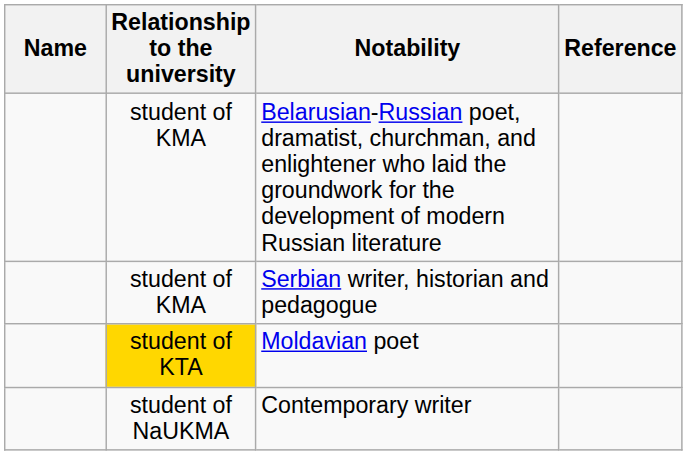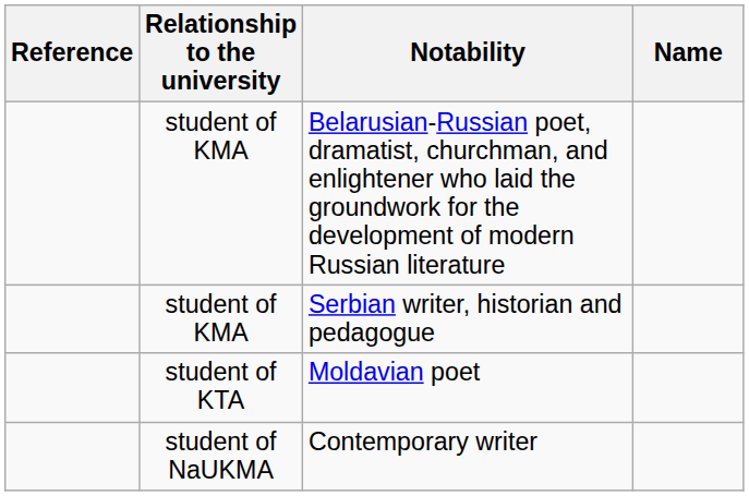 <table class="wikitable sortable" style="width:75%">
 <tr>
-<th width="15%">Name</th>
+<th width="5%" class="unsortable">Reference</th>
 <th width="5%">Relationship to the university</th>
 <th width="45%">Notability</th>
-<th width="5%" class="unsortable">Reference</th>
+<th width="15%">Name</th>
 </tr>
 <tr valign="top">
-<td></td>
+<td align="center"></td>
 <td align="center">student of KMA</td>
 <td><a href='#'>Belarusian</a>-<a href='#'>Russian</a> poet, dramatist, churchman, and enlightener who laid the groundwork for the development of modern Russian literature</td>
-<td align="center"></td>
+<td></td>
 </tr>
 <tr valign="top">
-<td></td>
+<td align="center"></td>
 <td align="center">student of KMA</td>
 <td><a href='#'>Serbian</a> writer, historian and pedagogue</td>
-<td align="center"></td>
+<td></td>
 </tr>
 <tr valign="top">
+<td align="center"></td>
+<td align="center">student of KTA</td>
+<td><a href='#'>Moldavian</a> poet</td>
 <td></td>
-<td align="center" style="background: gold;">student of KTA</td>
-<td><a href='#'>Moldavian</a> poet</td>
-<td align="center"></td>
 </tr>
 <tr valign="top">
-<td></td>
+<td align="center"></td>
 <td align="center">student of NaUKMA</td>
 <td>Contemporary writer</td>
-<td align="center"></td>
+<td></td>
 </tr>
 </table>
